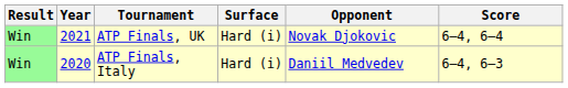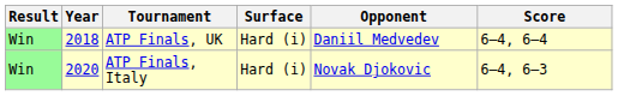 <table class="sortable wikitable nowrap">
 <tr>
 <th>Result</th>
 <th>Year</th>
 <th width=120>Tournament</th>
 <th>Surface</th>
 <th width=150>Opponent</th>
 <th width=120 class="unsortable">Score</th>
 </tr>
 <tr style="background:#ffc;">
 <td bgcolor=98fb98>Win</td>
-<td><a href='#'>2021</a></td>
+<td><a href='#'>2018</a></td>
 <td><a href='#'>ATP Finals</a>, UK</td>
 <td>Hard (i)</td>
-<td> <a href='#'>Novak Djokovic</a></td>
+<td> <a href='#'>Daniil Medvedev</a></td>
 <td>6–4, 6–4</td>
 </tr>
 <tr style="background:#ffc;">
 <td bgcolor=98fb98>Win</td>
 <td><a href='#'>2020</a></td>
 <td><a href='#'>ATP Finals</a>, Italy</td>
 <td>Hard (i)</td>
-<td> <a href='#'>Daniil Medvedev</a></td>
+<td> <a href='#'>Novak Djokovic</a></td>
 <td>6–4, 6–3</td>
 </tr>
 </table>
